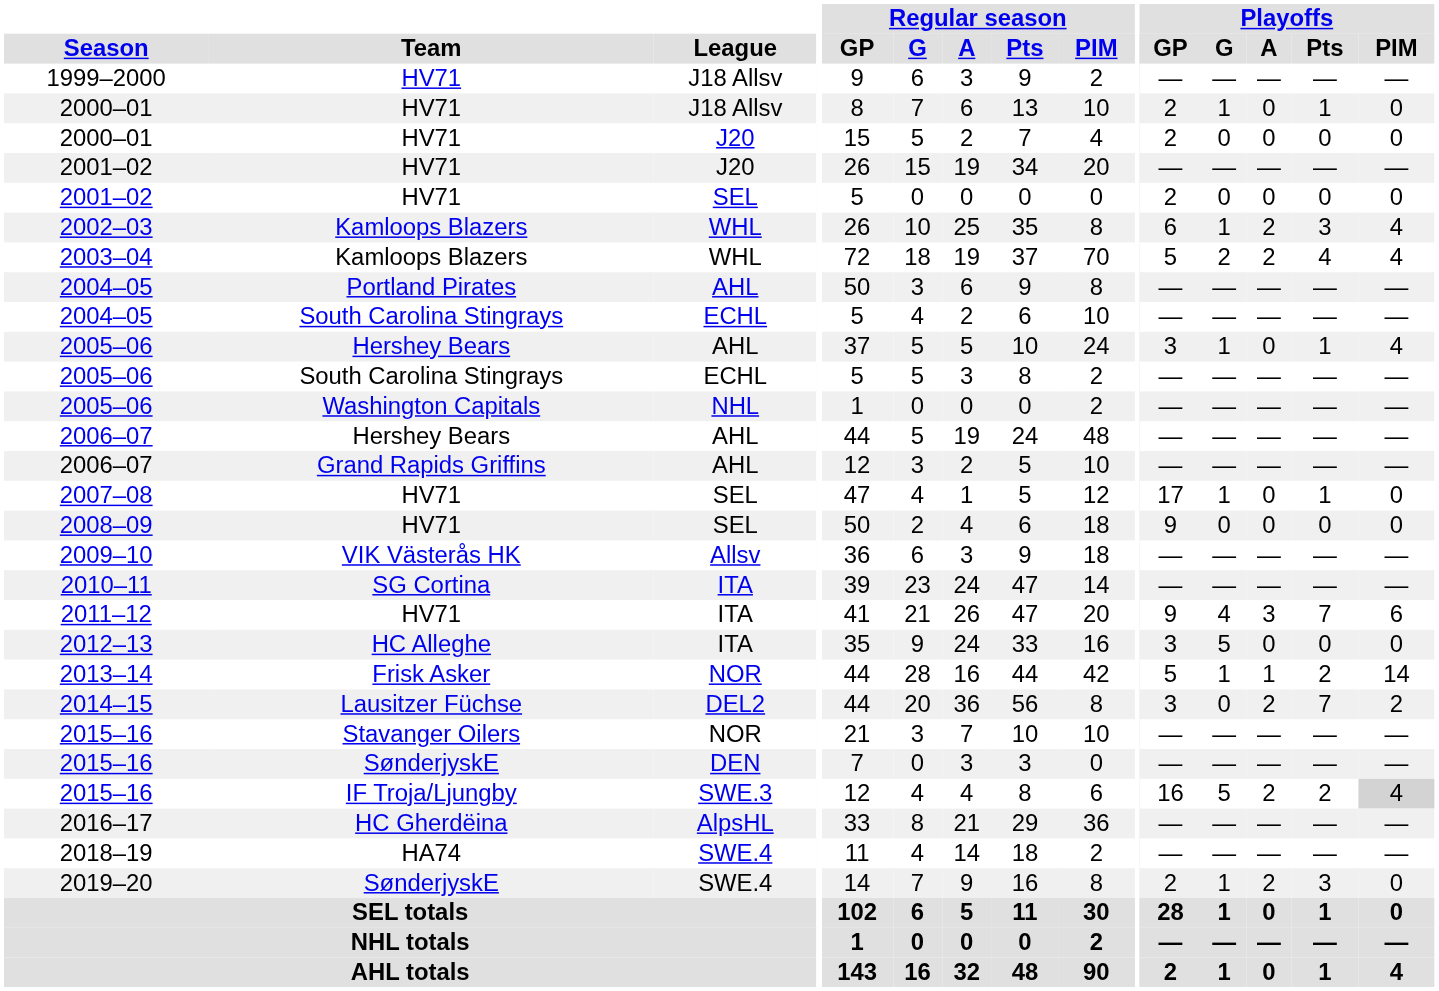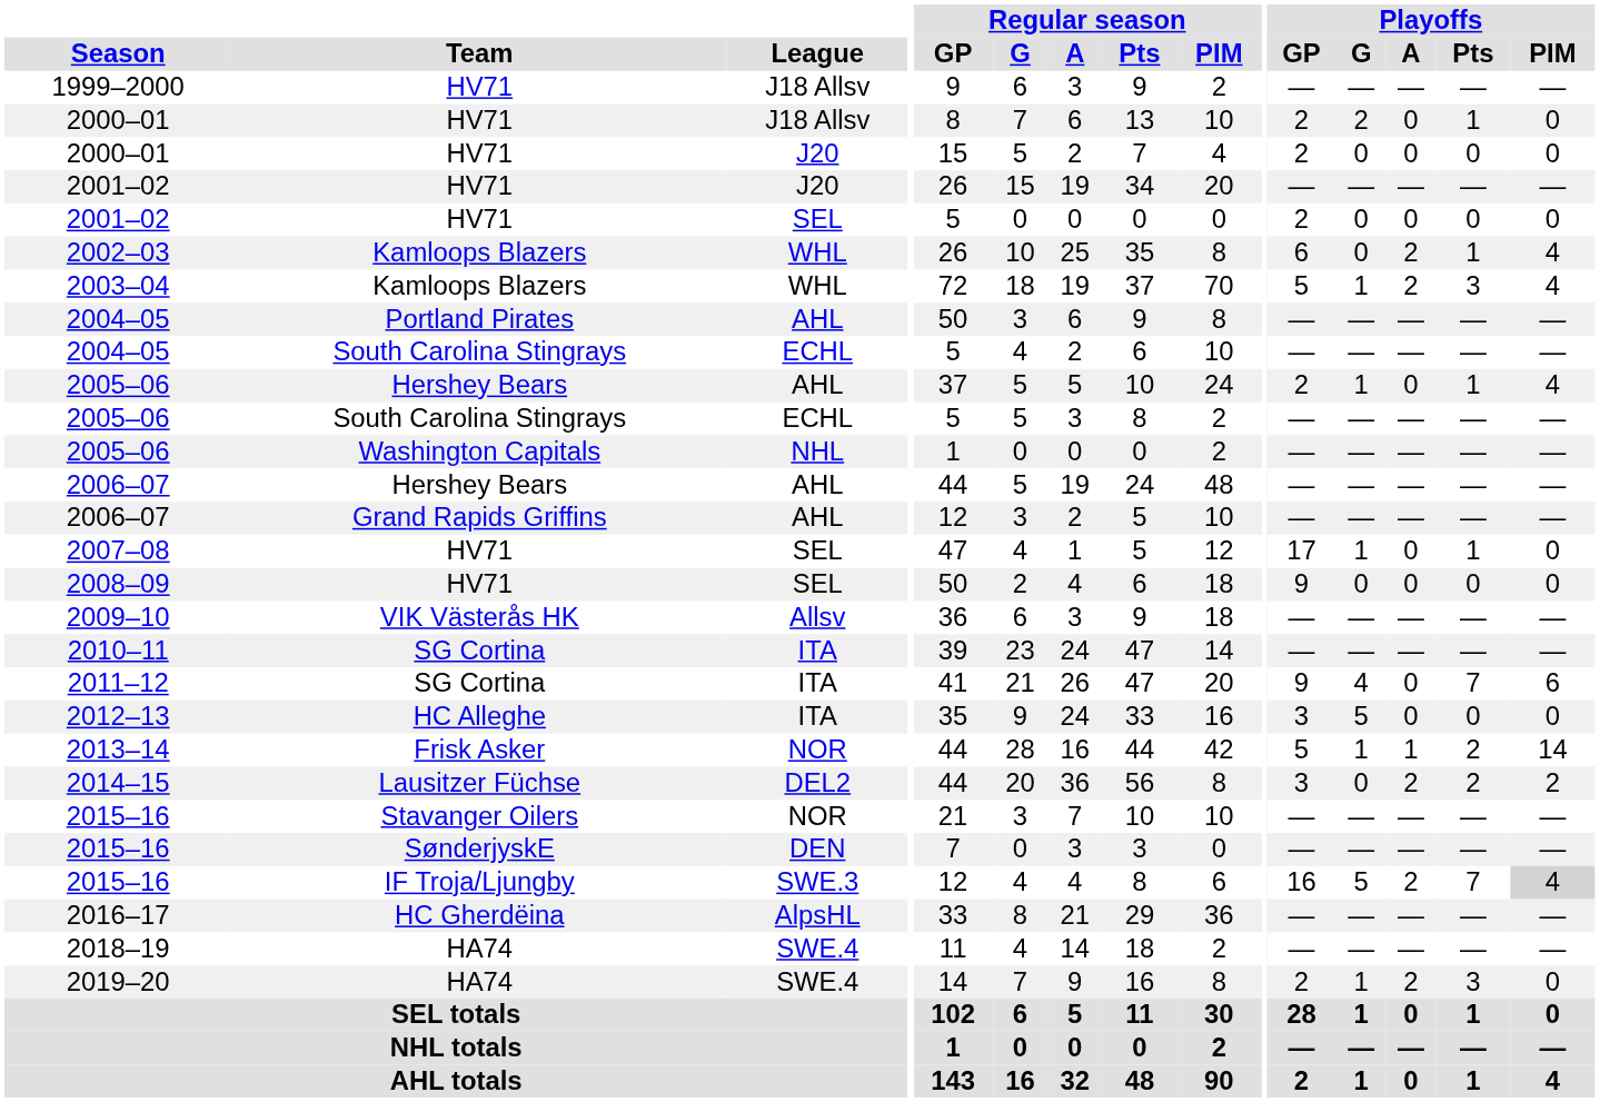 <table border="0" cellpadding="1" cellspacing="0" style="text-align:center; width:60em">
 <tr bgcolor="#e0e0e0">
 <th colspan="3" bgcolor="#ffffff"></th>
 <th rowspan="99" bgcolor="#ffffff"></th>
 <th colspan="5"><a href='#'>Regular season</a></th>
 <th rowspan="99" bgcolor="#ffffff"></th>
 <th colspan="5"><a href='#'>Playoffs</a></th>
 </tr>
 <tr bgcolor="#e0e0e0">
 <th><a href='#'>Season</a></th>
 <th>Team</th>
 <th>League</th>
 <th>GP</th>
 <th><a href='#'>G</a></th>
 <th><a href='#'>A</a></th>
 <th><a href='#'>Pts</a></th>
 <th><a href='#'>PIM</a></th>
 <th>GP</th>
 <th>G</th>
 <th>A</th>
 <th>Pts</th>
 <th>PIM</th>
 </tr>
 <tr>
 <td>1999–2000</td>
 <td><a href='#'>HV71</a></td>
 <td>J18 Allsv</td>
 <td>9</td>
 <td>6</td>
 <td>3</td>
 <td>9</td>
 <td>2</td>
 <td>—</td>
 <td>—</td>
 <td>—</td>
 <td>—</td>
 <td>—</td>
 </tr>
 <tr bgcolor="#f0f0f0">
 <td>2000–01</td>
 <td>HV71</td>
 <td>J18 Allsv</td>
 <td>8</td>
 <td>7</td>
 <td>6</td>
 <td>13</td>
 <td>10</td>
 <td>2</td>
-<td>1</td>
+<td>2</td>
 <td>0</td>
 <td>1</td>
 <td>0</td>
 </tr>
 <tr>
 <td>2000–01</td>
 <td>HV71</td>
 <td><a href='#'>J20</a></td>
 <td>15</td>
 <td>5</td>
 <td>2</td>
 <td>7</td>
 <td>4</td>
 <td>2</td>
 <td>0</td>
 <td>0</td>
 <td>0</td>
 <td>0</td>
 </tr>
 <tr bgcolor="#f0f0f0">
 <td>2001–02</td>
 <td>HV71</td>
 <td>J20</td>
 <td>26</td>
 <td>15</td>
 <td>19</td>
 <td>34</td>
 <td>20</td>
 <td>—</td>
 <td>—</td>
 <td>—</td>
 <td>—</td>
 <td>—</td>
 </tr>
 <tr>
 <td><a href='#'>2001–02</a></td>
 <td>HV71</td>
 <td><a href='#'>SEL</a></td>
 <td>5</td>
 <td>0</td>
 <td>0</td>
 <td>0</td>
 <td>0</td>
 <td>2</td>
 <td>0</td>
 <td>0</td>
 <td>0</td>
 <td>0</td>
 </tr>
 <tr bgcolor="#f0f0f0">
 <td><a href='#'>2002–03</a></td>
 <td><a href='#'>Kamloops Blazers</a></td>
 <td><a href='#'>WHL</a></td>
 <td>26</td>
 <td>10</td>
 <td>25</td>
 <td>35</td>
 <td>8</td>
 <td>6</td>
+<td>0</td>
+<td>2</td>
 <td>1</td>
-<td>2</td>
-<td>3</td>
 <td>4</td>
 </tr>
 <tr>
 <td><a href='#'>2003–04</a></td>
 <td>Kamloops Blazers</td>
 <td>WHL</td>
 <td>72</td>
 <td>18</td>
 <td>19</td>
 <td>37</td>
 <td>70</td>
 <td>5</td>
+<td>1</td>
 <td>2</td>
-<td>2</td>
-<td>4</td>
+<td>3</td>
 <td>4</td>
 </tr>
 <tr bgcolor="#f0f0f0">
 <td><a href='#'>2004–05</a></td>
 <td><a href='#'>Portland Pirates</a></td>
 <td><a href='#'>AHL</a></td>
 <td>50</td>
 <td>3</td>
 <td>6</td>
 <td>9</td>
 <td>8</td>
 <td>—</td>
 <td>—</td>
 <td>—</td>
 <td>—</td>
 <td>—</td>
 </tr>
 <tr>
 <td><a href='#'>2004–05</a></td>
 <td><a href='#'>South Carolina Stingrays</a></td>
 <td><a href='#'>ECHL</a></td>
 <td>5</td>
 <td>4</td>
 <td>2</td>
 <td>6</td>
 <td>10</td>
 <td>—</td>
 <td>—</td>
 <td>—</td>
 <td>—</td>
 <td>—</td>
 </tr>
 <tr bgcolor="#f0f0f0">
 <td><a href='#'>2005–06</a></td>
 <td><a href='#'>Hershey Bears</a></td>
 <td>AHL</td>
 <td>37</td>
 <td>5</td>
 <td>5</td>
 <td>10</td>
 <td>24</td>
-<td>3</td>
+<td>2</td>
 <td>1</td>
 <td>0</td>
 <td>1</td>
 <td>4</td>
 </tr>
 <tr>
 <td><a href='#'>2005–06</a></td>
 <td>South Carolina Stingrays</td>
 <td>ECHL</td>
 <td>5</td>
 <td>5</td>
 <td>3</td>
 <td>8</td>
 <td>2</td>
 <td>—</td>
 <td>—</td>
 <td>—</td>
 <td>—</td>
 <td>—</td>
 </tr>
 <tr bgcolor="#f0f0f0">
 <td><a href='#'>2005–06</a></td>
 <td><a href='#'>Washington Capitals</a></td>
 <td><a href='#'>NHL</a></td>
 <td>1</td>
 <td>0</td>
 <td>0</td>
 <td>0</td>
 <td>2</td>
 <td>—</td>
 <td>—</td>
 <td>—</td>
 <td>—</td>
 <td>—</td>
 </tr>
 <tr>
 <td><a href='#'>2006–07</a></td>
 <td>Hershey Bears</td>
 <td>AHL</td>
 <td>44</td>
 <td>5</td>
 <td>19</td>
 <td>24</td>
 <td>48</td>
 <td>—</td>
 <td>—</td>
 <td>—</td>
 <td>—</td>
 <td>—</td>
 </tr>
 <tr bgcolor="#f0f0f0">
 <td>2006–07</td>
 <td><a href='#'>Grand Rapids Griffins</a></td>
 <td>AHL</td>
 <td>12</td>
 <td>3</td>
 <td>2</td>
 <td>5</td>
 <td>10</td>
 <td>—</td>
 <td>—</td>
 <td>—</td>
 <td>—</td>
 <td>—</td>
 </tr>
 <tr>
 <td><a href='#'>2007–08</a></td>
 <td>HV71</td>
 <td>SEL</td>
 <td>47</td>
 <td>4</td>
 <td>1</td>
 <td>5</td>
 <td>12</td>
 <td>17</td>
 <td>1</td>
 <td>0</td>
 <td>1</td>
 <td>0</td>
 </tr>
 <tr bgcolor="#f0f0f0">
 <td><a href='#'>2008–09</a></td>
 <td>HV71</td>
 <td>SEL</td>
 <td>50</td>
 <td>2</td>
 <td>4</td>
 <td>6</td>
 <td>18</td>
 <td>9</td>
 <td>0</td>
 <td>0</td>
 <td>0</td>
 <td>0</td>
 </tr>
 <tr>
 <td><a href='#'>2009–10</a></td>
 <td><a href='#'>VIK Västerås HK</a></td>
 <td><a href='#'>Allsv</a></td>
 <td>36</td>
 <td>6</td>
 <td>3</td>
 <td>9</td>
 <td>18</td>
 <td>—</td>
 <td>—</td>
 <td>—</td>
 <td>—</td>
 <td>—</td>
 </tr>
 <tr bgcolor="#f0f0f0">
 <td><a href='#'>2010–11</a></td>
 <td><a href='#'>SG Cortina</a></td>
 <td><a href='#'>ITA</a></td>
 <td>39</td>
 <td>23</td>
 <td>24</td>
 <td>47</td>
 <td>14</td>
 <td>—</td>
 <td>—</td>
 <td>—</td>
 <td>—</td>
 <td>—</td>
 </tr>
 <tr>
 <td><a href='#'>2011–12</a></td>
-<td>HV71</td>
+<td>SG Cortina</td>
 <td>ITA</td>
 <td>41</td>
 <td>21</td>
 <td>26</td>
 <td>47</td>
 <td>20</td>
 <td>9</td>
 <td>4</td>
-<td>3</td>
+<td>0</td>
 <td>7</td>
 <td>6</td>
 </tr>
 <tr bgcolor="#f0f0f0">
 <td><a href='#'>2012–13</a></td>
 <td><a href='#'>HC Alleghe</a></td>
 <td>ITA</td>
 <td>35</td>
 <td>9</td>
 <td>24</td>
 <td>33</td>
 <td>16</td>
 <td>3</td>
 <td>5</td>
 <td>0</td>
 <td>0</td>
 <td>0</td>
 </tr>
 <tr>
 <td><a href='#'>2013–14</a></td>
 <td><a href='#'>Frisk Asker</a></td>
 <td><a href='#'>NOR</a></td>
 <td>44</td>
 <td>28</td>
 <td>16</td>
 <td>44</td>
 <td>42</td>
 <td>5</td>
 <td>1</td>
 <td>1</td>
 <td>2</td>
 <td>14</td>
 </tr>
 <tr bgcolor="#f0f0f0">
 <td><a href='#'>2014–15</a></td>
 <td><a href='#'>Lausitzer Füchse</a></td>
 <td><a href='#'>DEL2</a></td>
 <td>44</td>
 <td>20</td>
 <td>36</td>
 <td>56</td>
 <td>8</td>
 <td>3</td>
 <td>0</td>
 <td>2</td>
-<td>7</td>
+<td>2</td>
 <td>2</td>
 </tr>
 <tr>
 <td><a href='#'>2015–16</a></td>
 <td><a href='#'>Stavanger Oilers</a></td>
 <td>NOR</td>
 <td>21</td>
 <td>3</td>
 <td>7</td>
 <td>10</td>
 <td>10</td>
 <td>—</td>
 <td>—</td>
 <td>—</td>
 <td>—</td>
 <td>—</td>
 </tr>
 <tr bgcolor="#f0f0f0">
 <td><a href='#'>2015–16</a></td>
 <td><a href='#'>SønderjyskE</a></td>
 <td><a href='#'>DEN</a></td>
 <td>7</td>
 <td>0</td>
 <td>3</td>
 <td>3</td>
 <td>0</td>
 <td>—</td>
 <td>—</td>
 <td>—</td>
 <td>—</td>
 <td>—</td>
 </tr>
 <tr>
 <td><a href='#'>2015–16</a></td>
 <td><a href='#'>IF Troja/Ljungby</a></td>
 <td><a href='#'>SWE.3</a></td>
 <td>12</td>
 <td>4</td>
 <td>4</td>
 <td>8</td>
 <td>6</td>
 <td>16</td>
 <td>5</td>
 <td>2</td>
-<td>2</td>
+<td>7</td>
 <td style="background: lightgrey;">4</td>
 </tr>
 <tr bgcolor="#f0f0f0">
 <td>2016–17</td>
 <td><a href='#'>HC Gherdëina</a></td>
 <td><a href='#'>AlpsHL</a></td>
 <td>33</td>
 <td>8</td>
 <td>21</td>
 <td>29</td>
 <td>36</td>
 <td>—</td>
 <td>—</td>
 <td>—</td>
 <td>—</td>
 <td>—</td>
 </tr>
 <tr>
 <td>2018–19</td>
 <td>HA74</td>
 <td><a href='#'>SWE.4</a></td>
 <td>11</td>
 <td>4</td>
 <td>14</td>
 <td>18</td>
 <td>2</td>
 <td>—</td>
 <td>—</td>
 <td>—</td>
 <td>—</td>
 <td>—</td>
 </tr>
 <tr bgcolor="#f0f0f0">
 <td>2019–20</td>
-<td><a href='#'>SønderjyskE</a></td>
+<td>HA74</td>
 <td>SWE.4</td>
 <td>14</td>
 <td>7</td>
 <td>9</td>
 <td>16</td>
 <td>8</td>
 <td>2</td>
 <td>1</td>
 <td>2</td>
 <td>3</td>
 <td>0</td>
 </tr>
 <tr bgcolor="#e0e0e0">
 <th colspan="3">SEL totals</th>
 <th>102</th>
 <th>6</th>
 <th>5</th>
 <th>11</th>
 <th>30</th>
 <th>28</th>
 <th>1</th>
 <th>0</th>
 <th>1</th>
 <th>0</th>
 </tr>
 <tr bgcolor="#e0e0e0">
 <th colspan="3">NHL totals</th>
 <th>1</th>
 <th>0</th>
 <th>0</th>
 <th>0</th>
 <th>2</th>
 <th>—</th>
 <th>—</th>
 <th>—</th>
 <th>—</th>
 <th>—</th>
 </tr>
 <tr bgcolor="#e0e0e0">
 <th colspan="3">AHL totals</th>
 <th>143</th>
 <th>16</th>
 <th>32</th>
 <th>48</th>
 <th>90</th>
 <th>2</th>
 <th>1</th>
 <th>0</th>
 <th>1</th>
 <th>4</th>
 </tr>
 </table>
